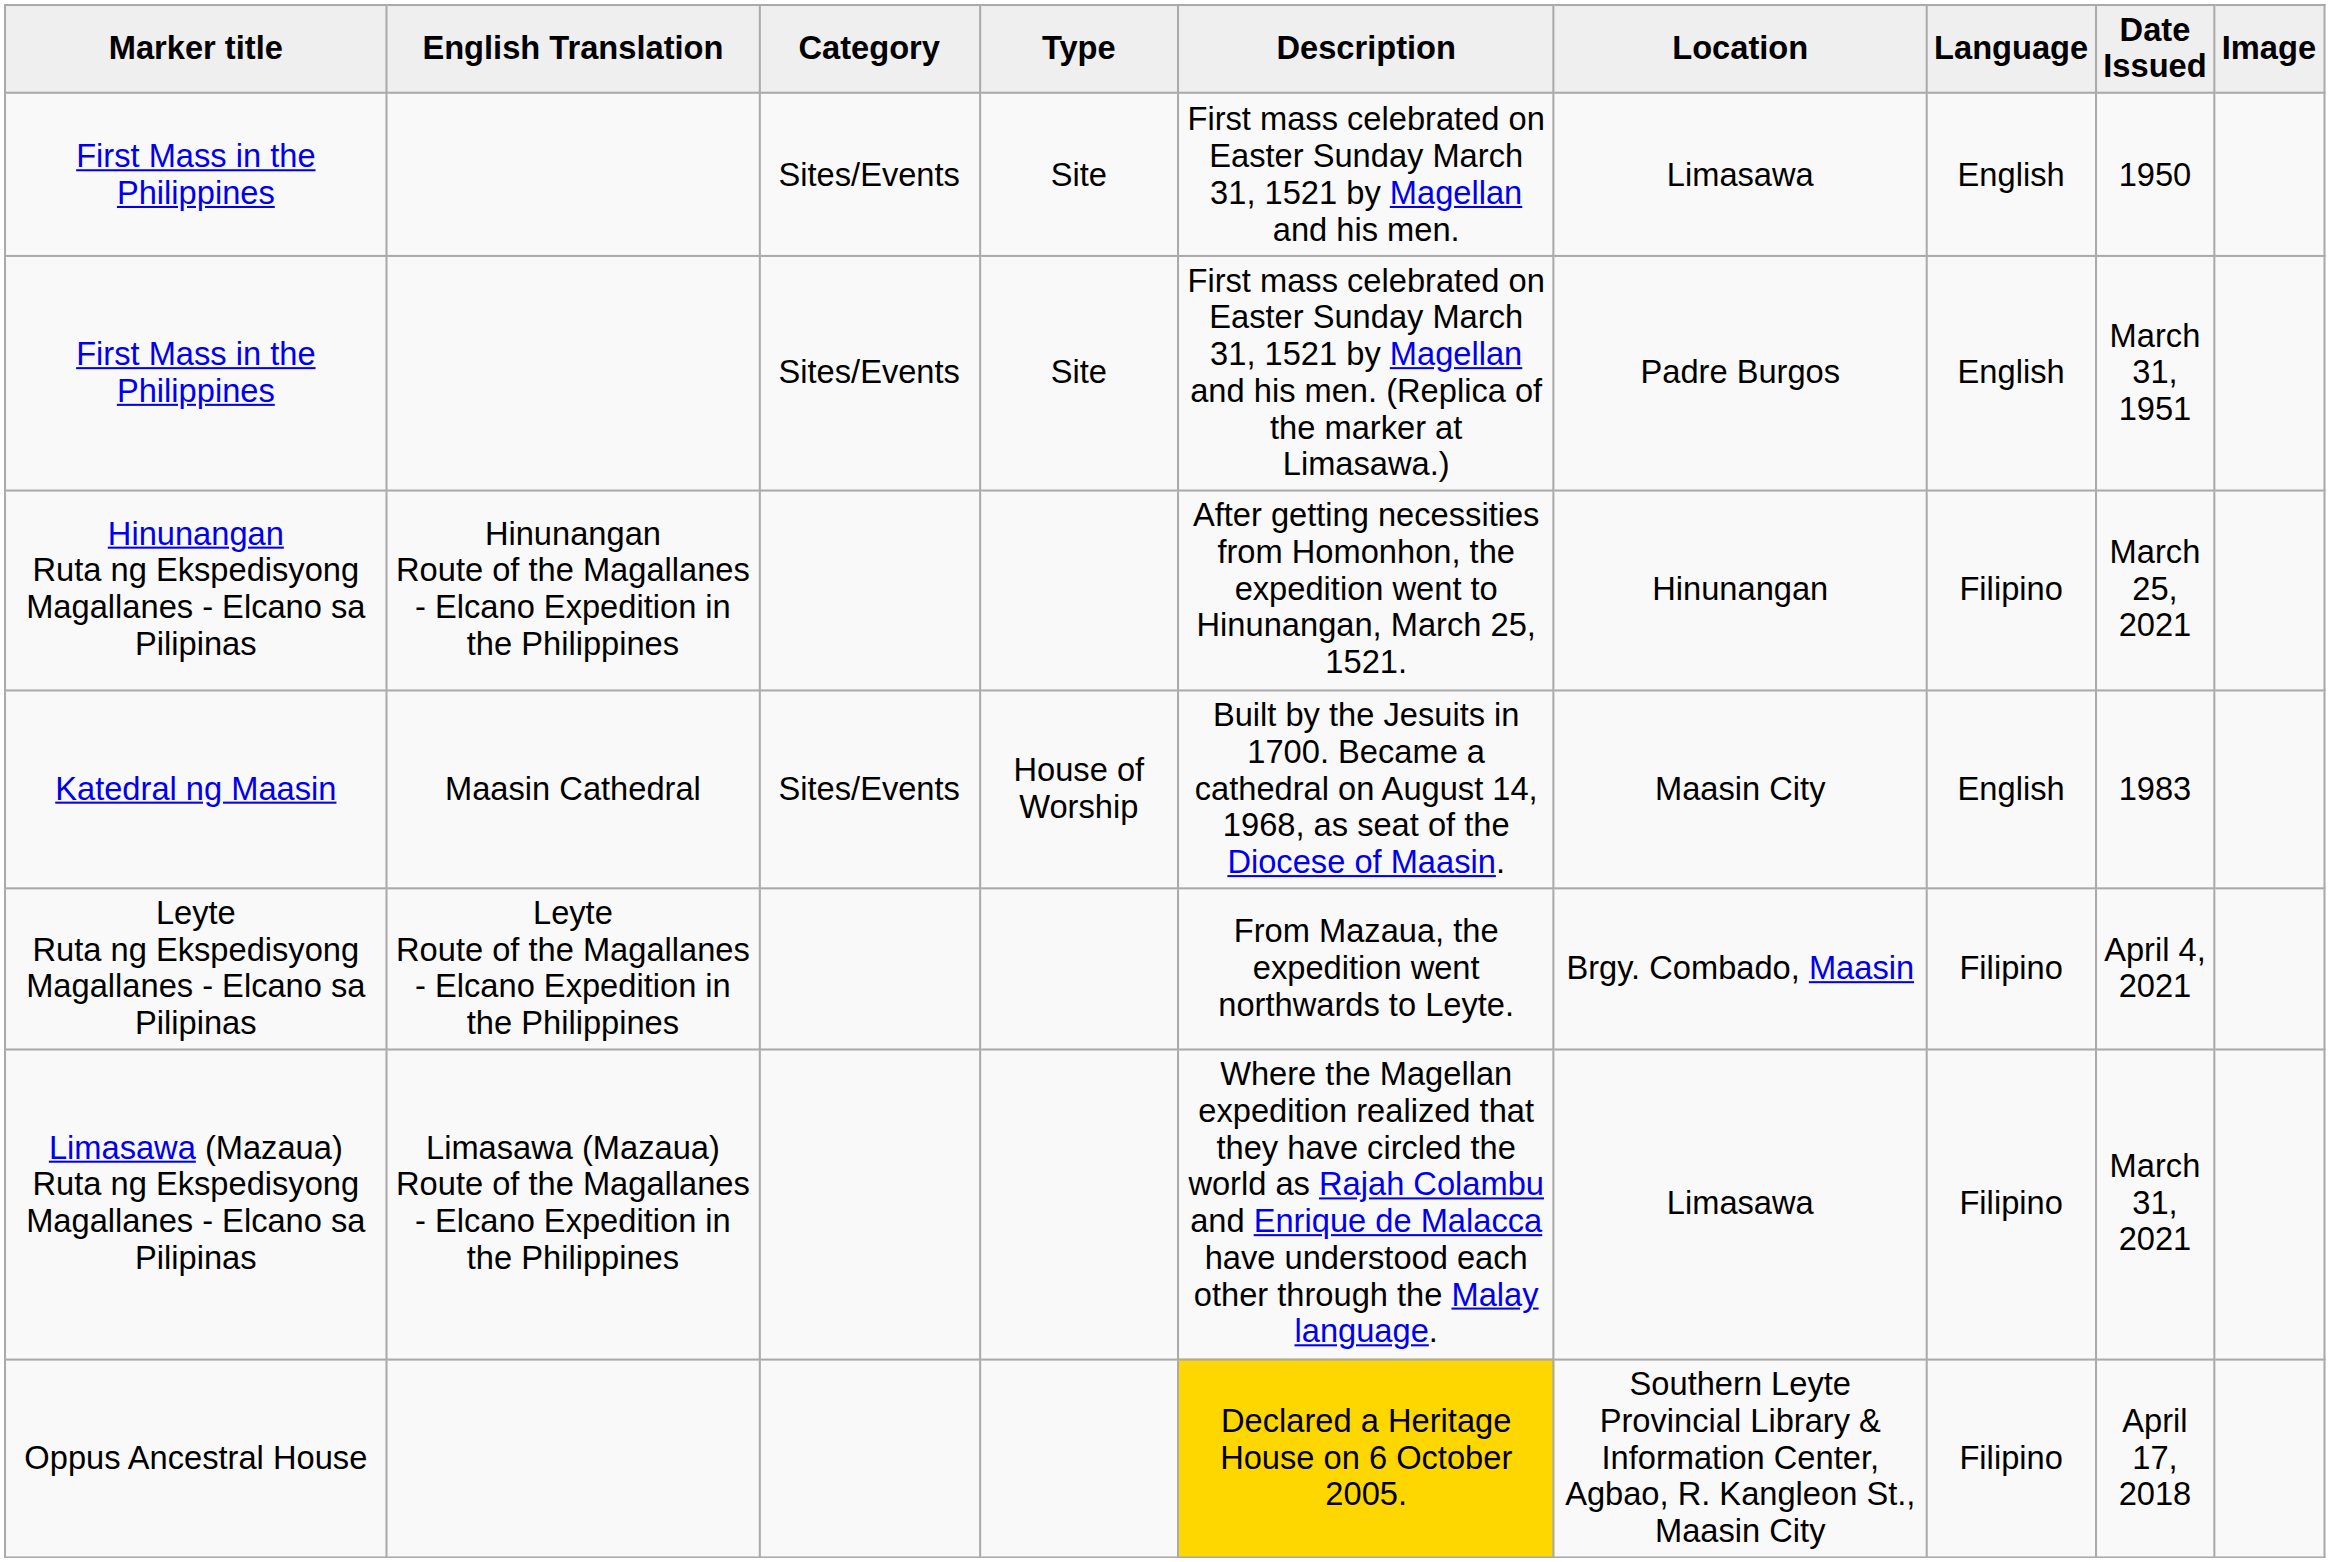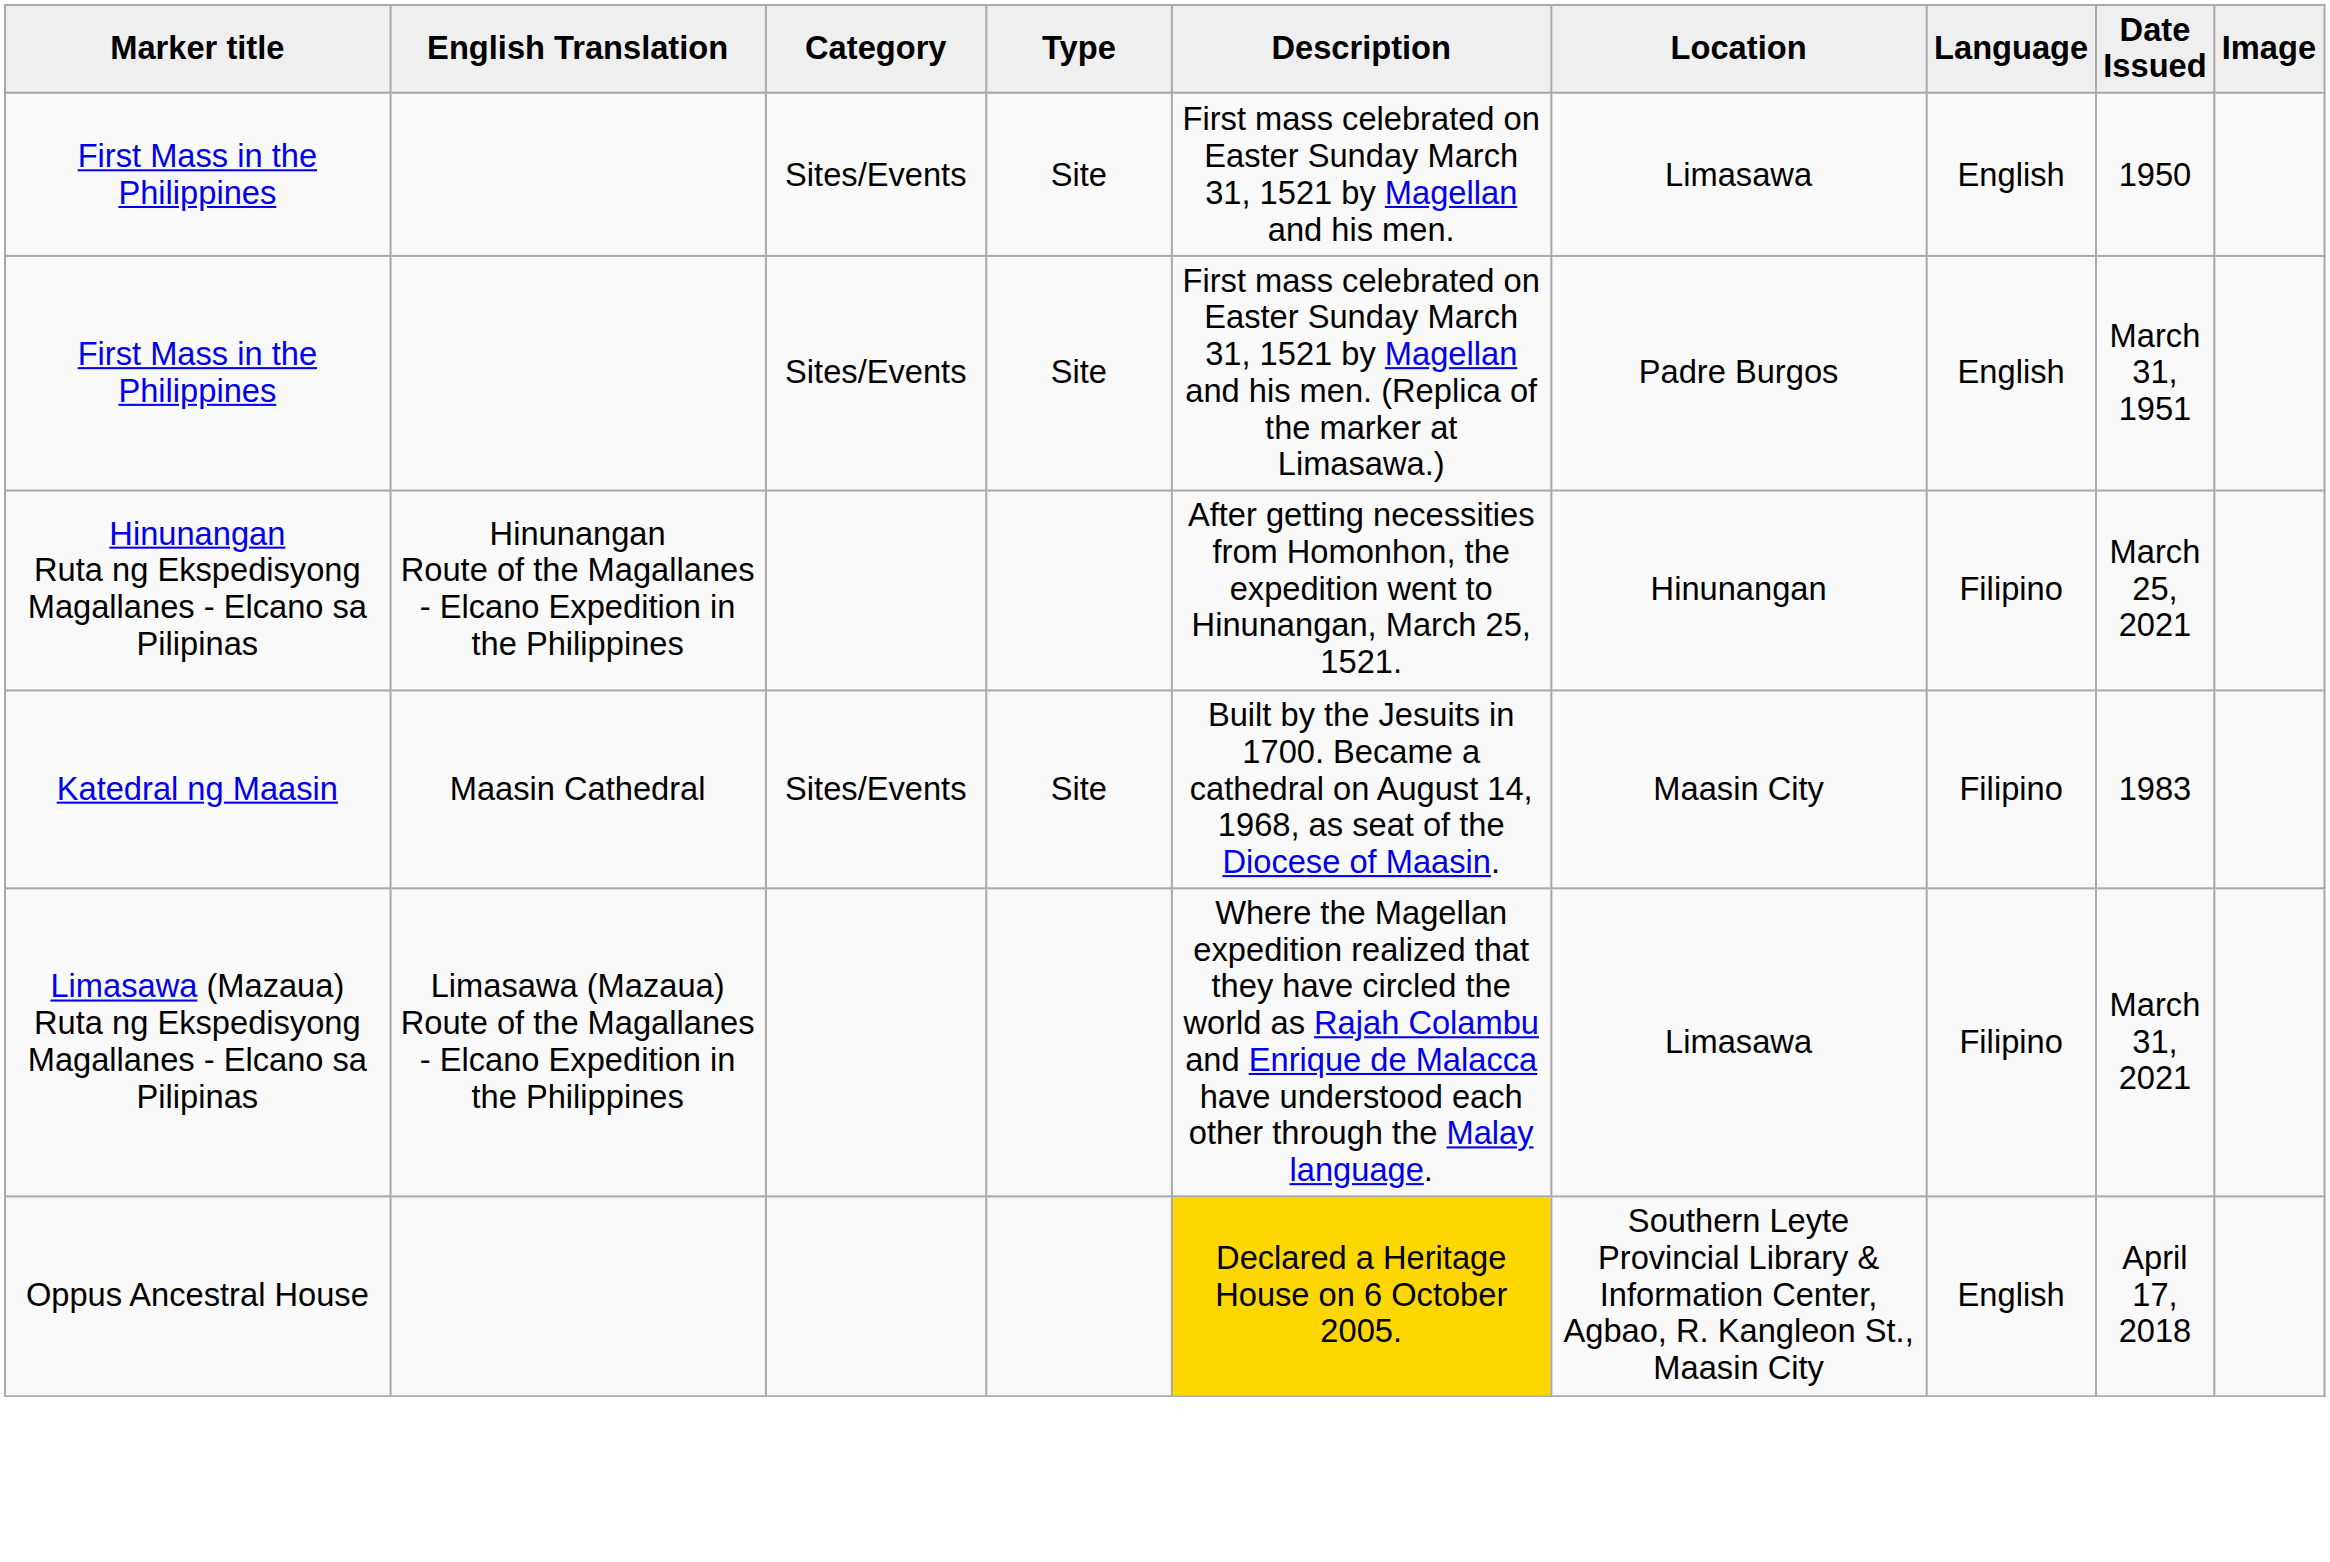 <table class="wikitable" style="width:90%; text-align:center;">
 <tr>
 <th style="width:20%; background:#efefef;">Marker title</th>
 <th style="width:20%; background:#efefef;">English Translation</th>
 <th style="width:10%; background:#efefef;">Category</th>
 <th style="width:10%; background:#efefef;">Type</th>
 <th style="width:20%; background:#efefef;">Description</th>
 <th style="width:20%; background:#efefef;">Location</th>
 <th style="width:10%; background:#efefef;">Language</th>
 <th style="width:10%; background:#efefef;">Date Issued</th>
 <th style="width:10%; background:#efefef;">Image</th>
 </tr>
 <tr>
 <td><a href='#'>First Mass in the Philippines</a></td>
 <td></td>
 <td>Sites/Events</td>
 <td>Site</td>
 <td>First mass celebrated on Easter Sunday March 31, 1521 by <a href='#'>Magellan</a> and his men.</td>
 <td>Limasawa</td>
 <td>English</td>
 <td>1950</td>
 <td></td>
 </tr>
 <tr>
 <td><a href='#'>First Mass in the Philippines</a></td>
 <td></td>
 <td>Sites/Events</td>
 <td>Site</td>
 <td>First mass celebrated on Easter Sunday March 31, 1521 by <a href='#'>Magellan</a> and his men. (Replica of the marker at Limasawa.)</td>
 <td>Padre Burgos</td>
 <td>English</td>
 <td>March 31, 1951</td>
 <td></td>
 </tr>
 <tr>
 <td><a href='#'>Hinunangan</a><br>Ruta ng Ekspedisyong Magallanes - Elcano sa Pilipinas</td>
 <td>Hinunangan<br>Route of the Magallanes - Elcano Expedition in the Philippines</td>
 <td></td>
 <td></td>
 <td>After getting necessities from Homonhon, the expedition went to Hinunangan, March 25, 1521.</td>
 <td>Hinunangan</td>
 <td>Filipino</td>
 <td>March 25, 2021</td>
 <td></td>
 </tr>
 <tr>
 <td><a href='#'>Katedral ng Maasin</a></td>
 <td>Maasin Cathedral</td>
 <td>Sites/Events</td>
-<td>House of Worship</td>
+<td>Site</td>
 <td>Built by the Jesuits in 1700. Became a cathedral on August 14, 1968, as seat of the <a href='#'>Diocese of Maasin</a>.</td>
 <td>Maasin City</td>
-<td>English</td>
+<td>Filipino</td>
 <td>1983</td>
-<td></td>
-</tr>
-<tr>
-<td>Leyte<br>Ruta ng Ekspedisyong Magallanes - Elcano sa Pilipinas</td>
-<td>Leyte<br>Route of the Magallanes - Elcano Expedition in the Philippines</td>
-<td></td>
-<td></td>
-<td>From Mazaua, the expedition went northwards to Leyte.</td>
-<td>Brgy. Combado, <a href='#'>Maasin</a></td>
-<td>Filipino</td>
-<td>April 4, 2021</td>
 <td></td>
 </tr>
 <tr>
 <td><a href='#'>Limasawa</a> (Mazaua)<br>Ruta ng Ekspedisyong Magallanes - Elcano sa Pilipinas</td>
 <td>Limasawa (Mazaua)<br>Route of the Magallanes - Elcano Expedition in the Philippines</td>
 <td></td>
 <td></td>
 <td>Where the Magellan expedition realized that they have circled the world as <a href='#'>Rajah Colambu</a> and <a href='#'>Enrique de Malacca</a> have understood each other through the <a href='#'>Malay language</a>.</td>
 <td>Limasawa</td>
 <td>Filipino</td>
 <td>March 31, 2021</td>
 <td></td>
 </tr>
 <tr>
 <td>Oppus Ancestral House</td>
 <td></td>
 <td></td>
 <td></td>
 <td style="background: gold;">Declared a Heritage House on 6 October 2005.</td>
 <td>Southern Leyte Provincial Library & Information Center, Agbao, R. Kangleon St., Maasin City</td>
-<td>Filipino</td>
+<td>English</td>
 <td>April 17, 2018</td>
 <td></td>
 </tr>
 </table>
